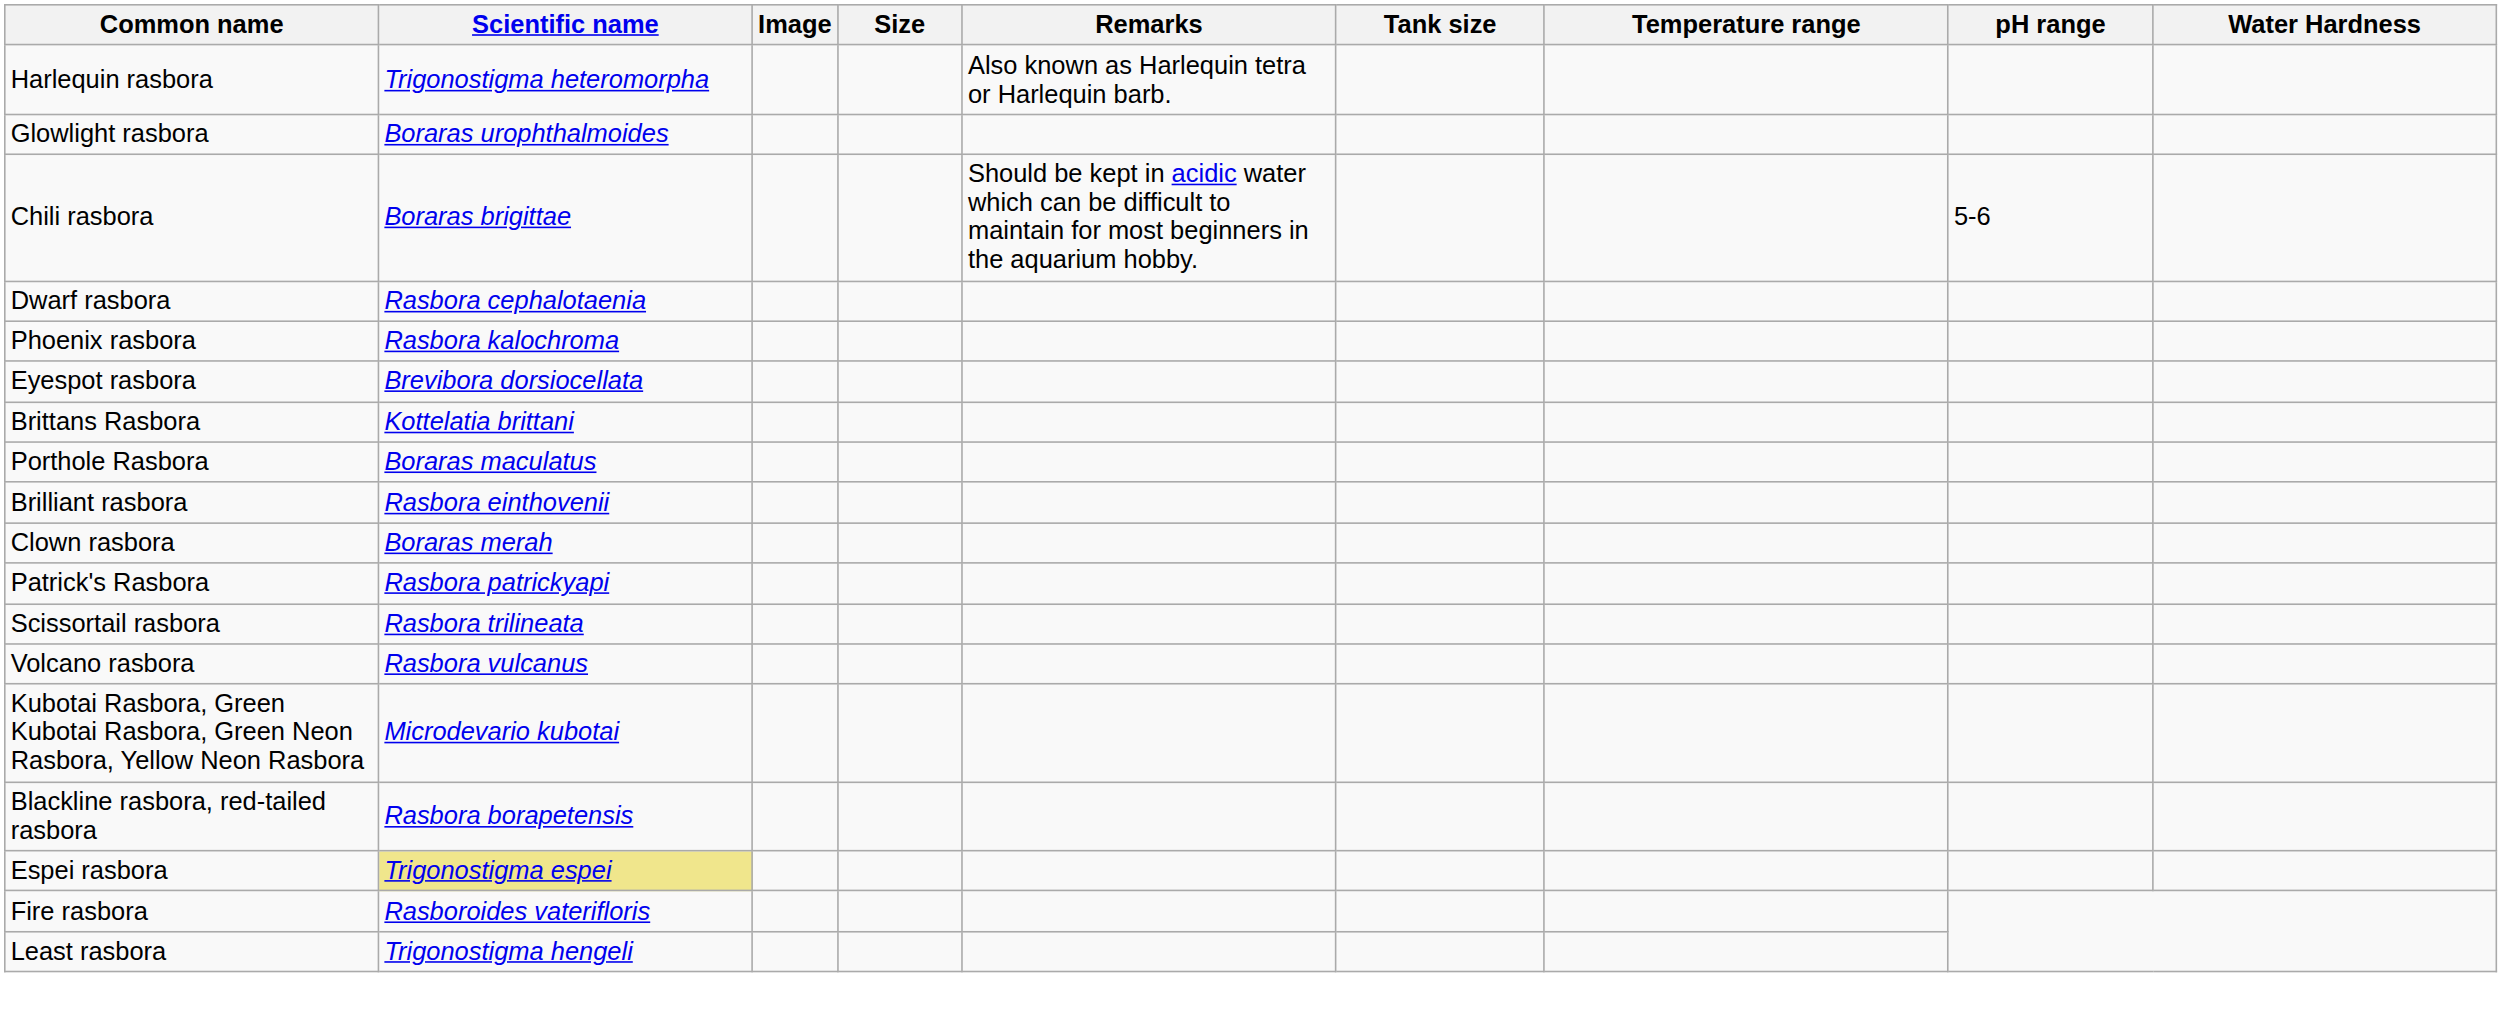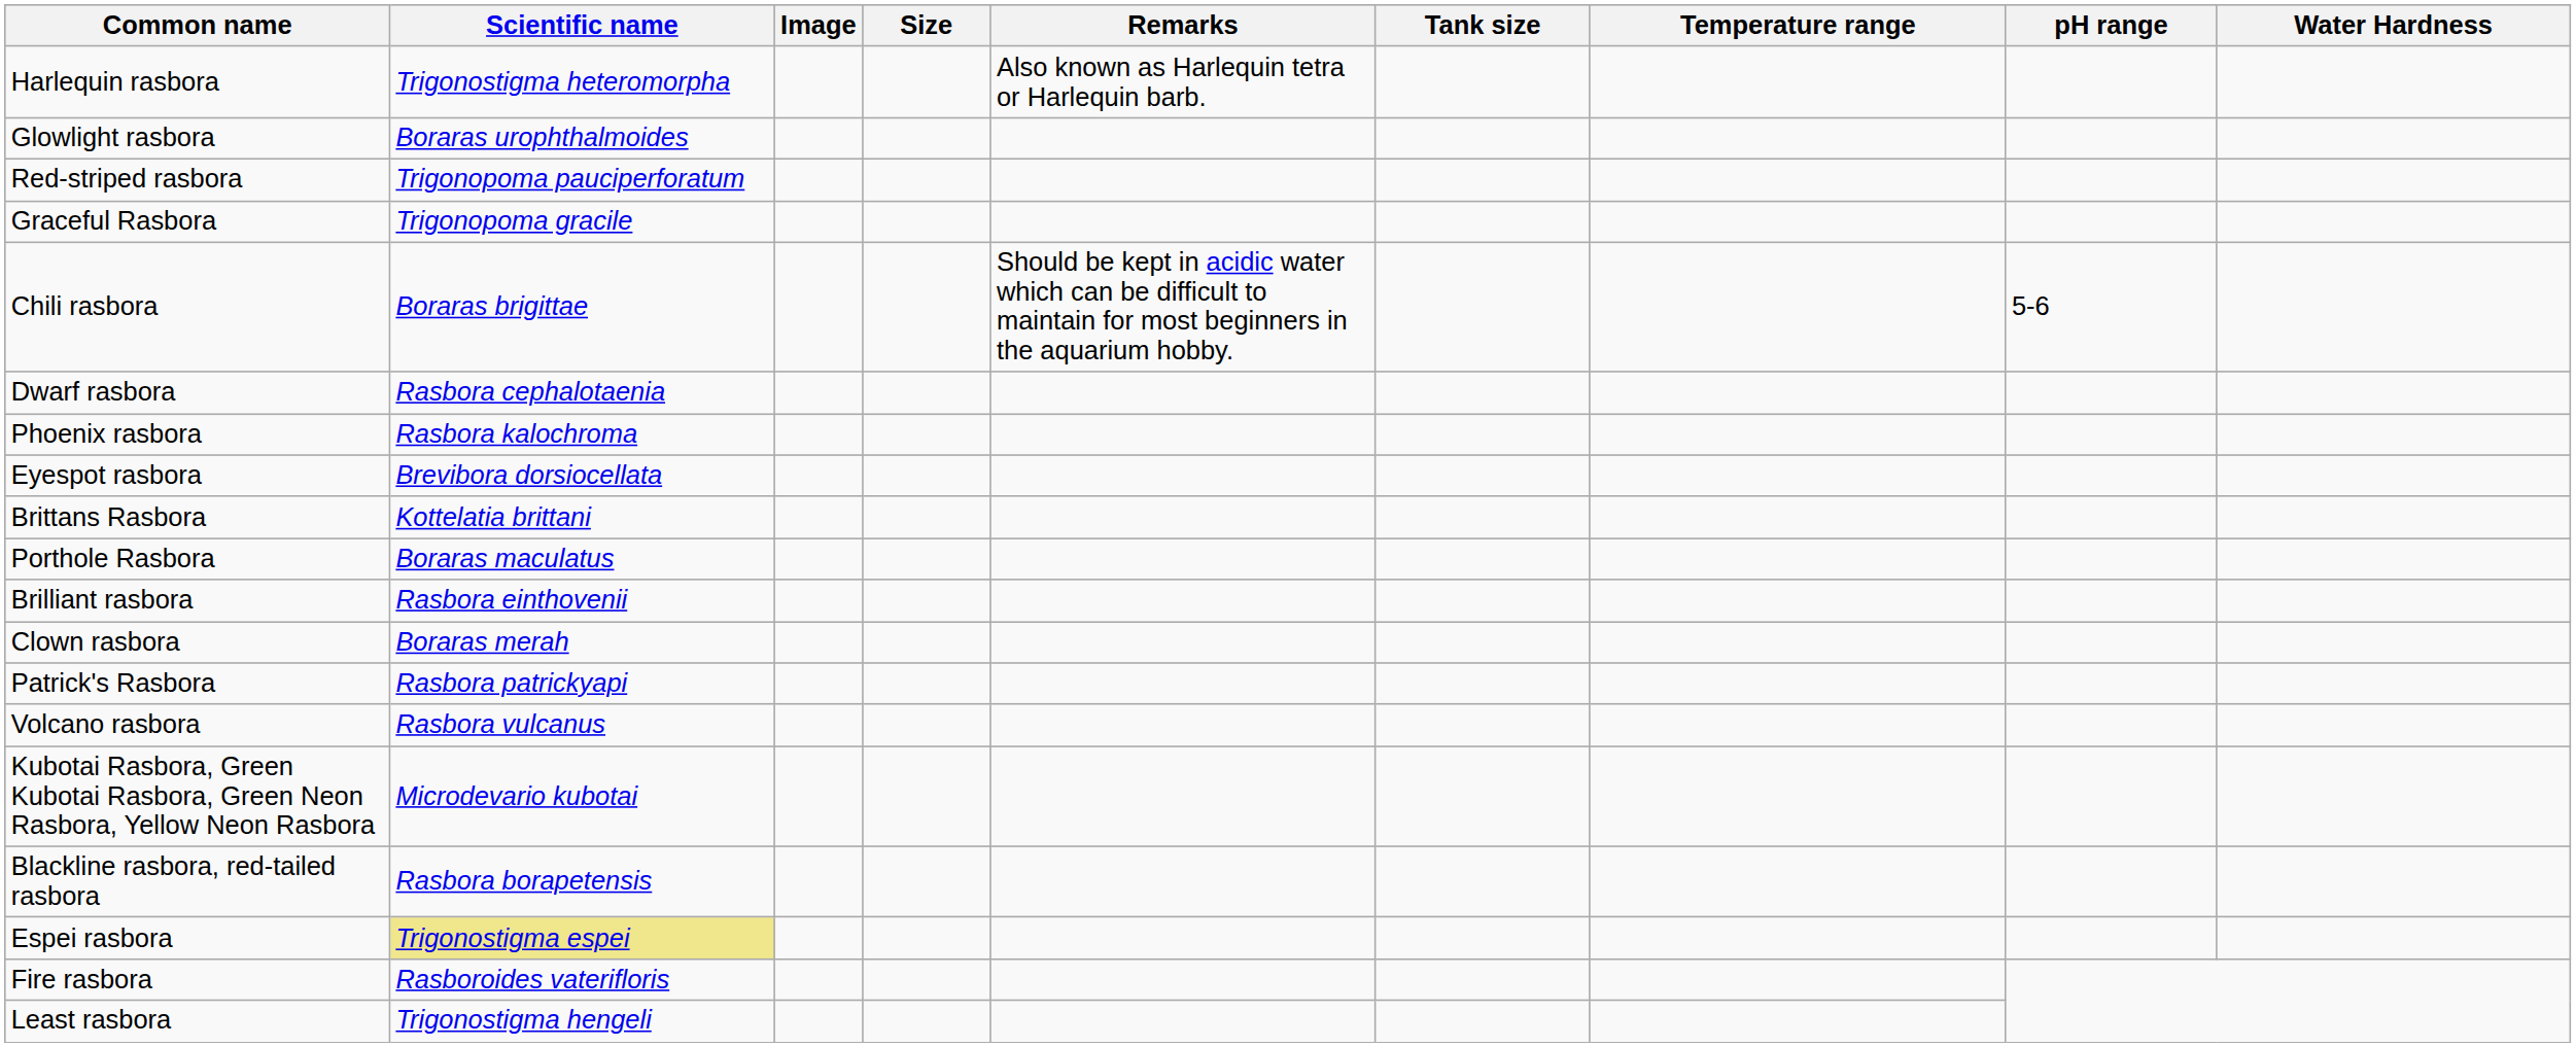 <table class="wikitable sortable">
 <tr>
 <th width="15%">Common name</th>
 <th width="15%"><a href='#'>Scientific name</a></th>
 <th width="1%">Image</th>
 <th width="5%">Size</th>
 <th width="15%">Remarks</th>
 <th>Tank size</th>
 <th class="unsortable">Temperature range</th>
 <th class="unsortable">pH range</th>
 <th>Water Hardness</th>
 </tr>
 <tr>
 <td>Harlequin rasbora</td>
 <td><em><a href='#'>Trigonostigma heteromorpha</a></em></td>
 <td align="center"></td>
 <td align="center"></td>
 <td>Also known as Harlequin tetra or Harlequin barb.</td>
 <td></td>
 <td></td>
 <td></td>
 <td></td>
 </tr>
 <tr>
 <td>Glowlight rasbora</td>
 <td><em><a href='#'>Boraras urophthalmoides</a></em></td>
 <td align="center"></td>
 <td align="center"></td>
 <td align="center"></td>
+<td></td>
+<td></td>
+<td></td>
+<td></td>
+</tr>
+<tr>
+<td>Red-striped rasbora</td>
+<td><em><a href='#'>Trigonopoma pauciperforatum</a></em></td>
+<td align="center"></td>
+<td align="center"></td>
+<td></td>
+<td></td>
+<td></td>
+<td></td>
+<td></td>
+</tr>
+<tr>
+<td>Graceful Rasbora</td>
+<td><em><a href='#'>Trigonopoma gracile</a></em></td>
+<td align="center"></td>
+<td align="center"></td>
+<td></td>
 <td></td>
 <td></td>
 <td></td>
 <td></td>
 </tr>
 <tr>
 <td>Chili rasbora</td>
 <td><em><a href='#'>Boraras brigittae</a></em></td>
 <td align="center"></td>
 <td align="center"></td>
 <td>Should be kept in <a href='#'>acidic</a> water which can be difficult to maintain for most beginners in the aquarium hobby.</td>
 <td></td>
 <td></td>
 <td>5-6</td>
 <td></td>
 </tr>
 <tr>
 <td>Dwarf rasbora</td>
 <td><em><a href='#'>Rasbora cephalotaenia</a></em></td>
 <td></td>
 <td align="center"></td>
 <td></td>
 <td></td>
 <td></td>
 <td></td>
 <td></td>
 </tr>
 <tr>
 <td>Phoenix rasbora</td>
 <td><em><a href='#'>Rasbora kalochroma</a></em></td>
 <td></td>
 <td align="center"></td>
 <td></td>
 <td></td>
 <td></td>
 <td></td>
 <td></td>
 </tr>
 <tr>
 <td>Eyespot rasbora</td>
 <td><em><a href='#'>Brevibora dorsiocellata</a></em></td>
 <td></td>
 <td align="center"></td>
 <td></td>
 <td></td>
 <td></td>
 <td></td>
 <td></td>
 </tr>
 <tr>
 <td>Brittans Rasbora</td>
 <td><em><a href='#'>Kottelatia brittani</a></em></td>
 <td></td>
 <td align="center"></td>
 <td></td>
 <td></td>
 <td></td>
 <td></td>
 <td></td>
 </tr>
 <tr>
 <td>Porthole Rasbora</td>
 <td><em><a href='#'>Boraras maculatus</a></em></td>
 <td></td>
 <td align="center"></td>
 <td></td>
 <td></td>
 <td></td>
 <td></td>
 <td></td>
 </tr>
 <tr>
 <td>Brilliant rasbora</td>
 <td><em><a href='#'>Rasbora einthovenii</a></em></td>
 <td></td>
 <td align="center"></td>
 <td></td>
 <td></td>
 <td></td>
 <td></td>
 <td></td>
 </tr>
 <tr>
 <td>Clown rasbora</td>
 <td><em><a href='#'>Boraras merah</a></em></td>
 <td></td>
 <td align="center"></td>
 <td></td>
 <td></td>
 <td></td>
 <td></td>
 <td></td>
 </tr>
 <tr>
 <td>Patrick's Rasbora</td>
 <td><em><a href='#'>Rasbora patrickyapi</a></em></td>
 <td></td>
 <td align="center"></td>
 <td></td>
 <td></td>
 <td></td>
 <td></td>
 <td></td>
 </tr>
 <tr>
-<td>Scissortail rasbora</td>
-<td><em><a href='#'>Rasbora trilineata</a></em></td>
-<td></td>
-<td align="center"></td>
-<td></td>
-<td></td>
-<td></td>
-<td></td>
-<td></td>
-</tr>
-<tr>
 <td>Volcano rasbora</td>
 <td><em><a href='#'>Rasbora vulcanus</a></em></td>
 <td></td>
 <td align="center"></td>
 <td></td>
 <td></td>
 <td></td>
 <td></td>
 <td></td>
 </tr>
 <tr>
 <td>Kubotai Rasbora, Green Kubotai Rasbora, Green Neon Rasbora, Yellow Neon Rasbora</td>
 <td><em><a href='#'>Microdevario kubotai</a></em></td>
 <td align="center"></td>
 <td align="center"></td>
 <td></td>
 <td></td>
 <td></td>
 <td></td>
 <td></td>
 </tr>
 <tr>
 <td>Blackline rasbora, red-tailed rasbora</td>
 <td><em><a href='#'>Rasbora borapetensis</a></em></td>
 <td align="center"></td>
 <td align="center"></td>
 <td></td>
 <td></td>
 <td></td>
 <td></td>
 <td></td>
 </tr>
 <tr>
 <td>Espei rasbora</td>
 <td style="background: khaki;"><em><a href='#'>Trigonostigma espei</a></em></td>
 <td align="center"></td>
 <td align="center"></td>
 <td></td>
 <td></td>
 <td></td>
 <td></td>
 <td></td>
 </tr>
 <tr>
 <td>Fire rasbora</td>
 <td><em><a href='#'>Rasboroides vaterifloris</a></em></td>
 <td align="center"></td>
 <td align="center"></td>
 <td></td>
 <td></td>
 <td></td>
 </tr>
 <tr>
 <td>Least rasbora</td>
 <td><em><a href='#'>Trigonostigma hengeli</a></em></td>
 <td align="center"></td>
 <td align="center"></td>
 <td></td>
 <td></td>
 <td></td>
 </tr>
 </table>
